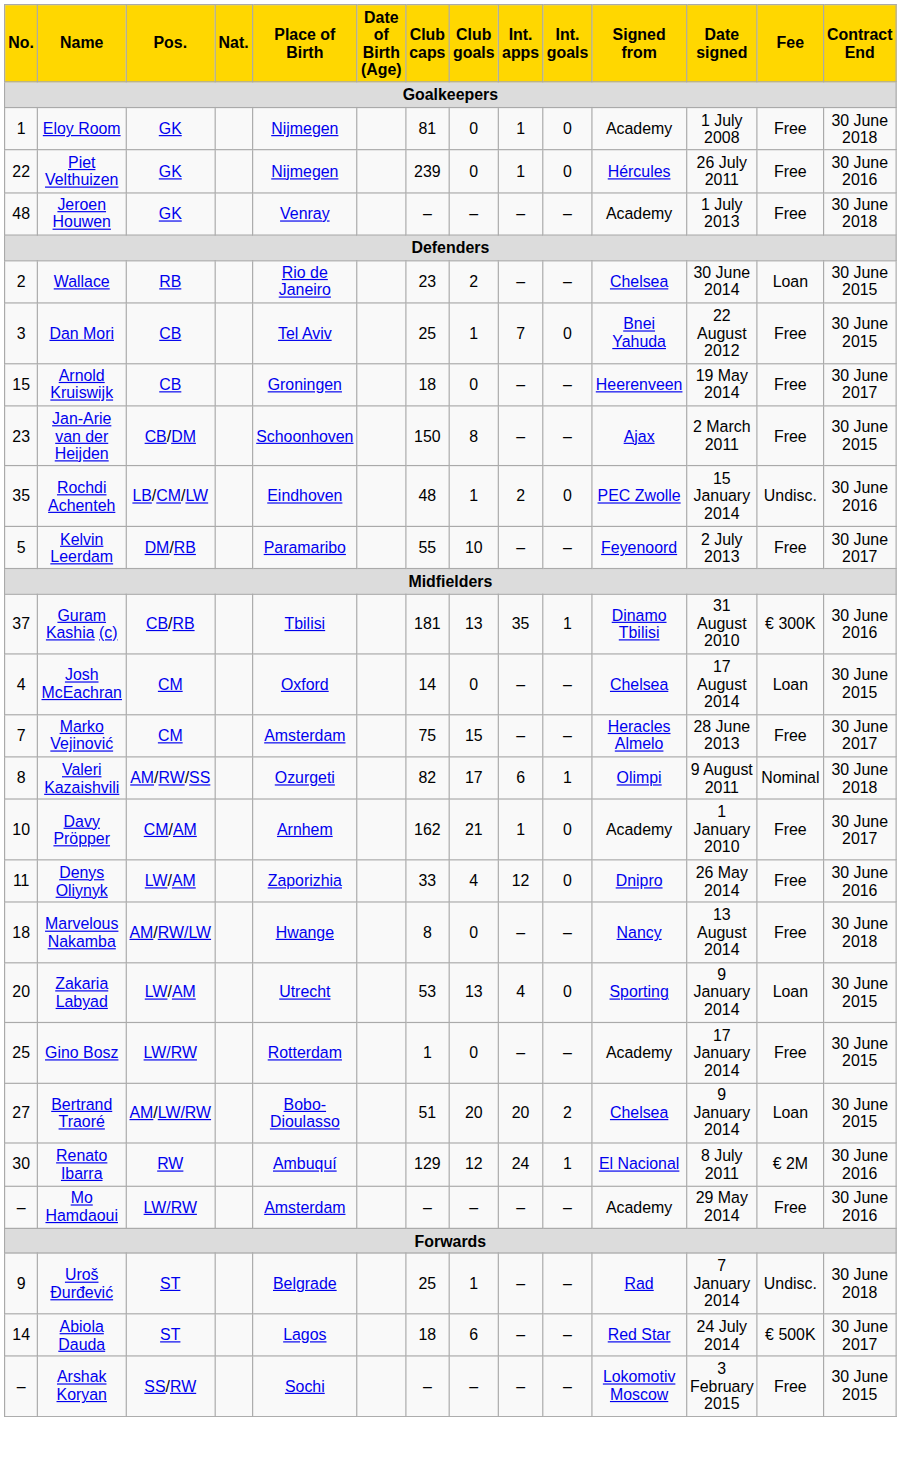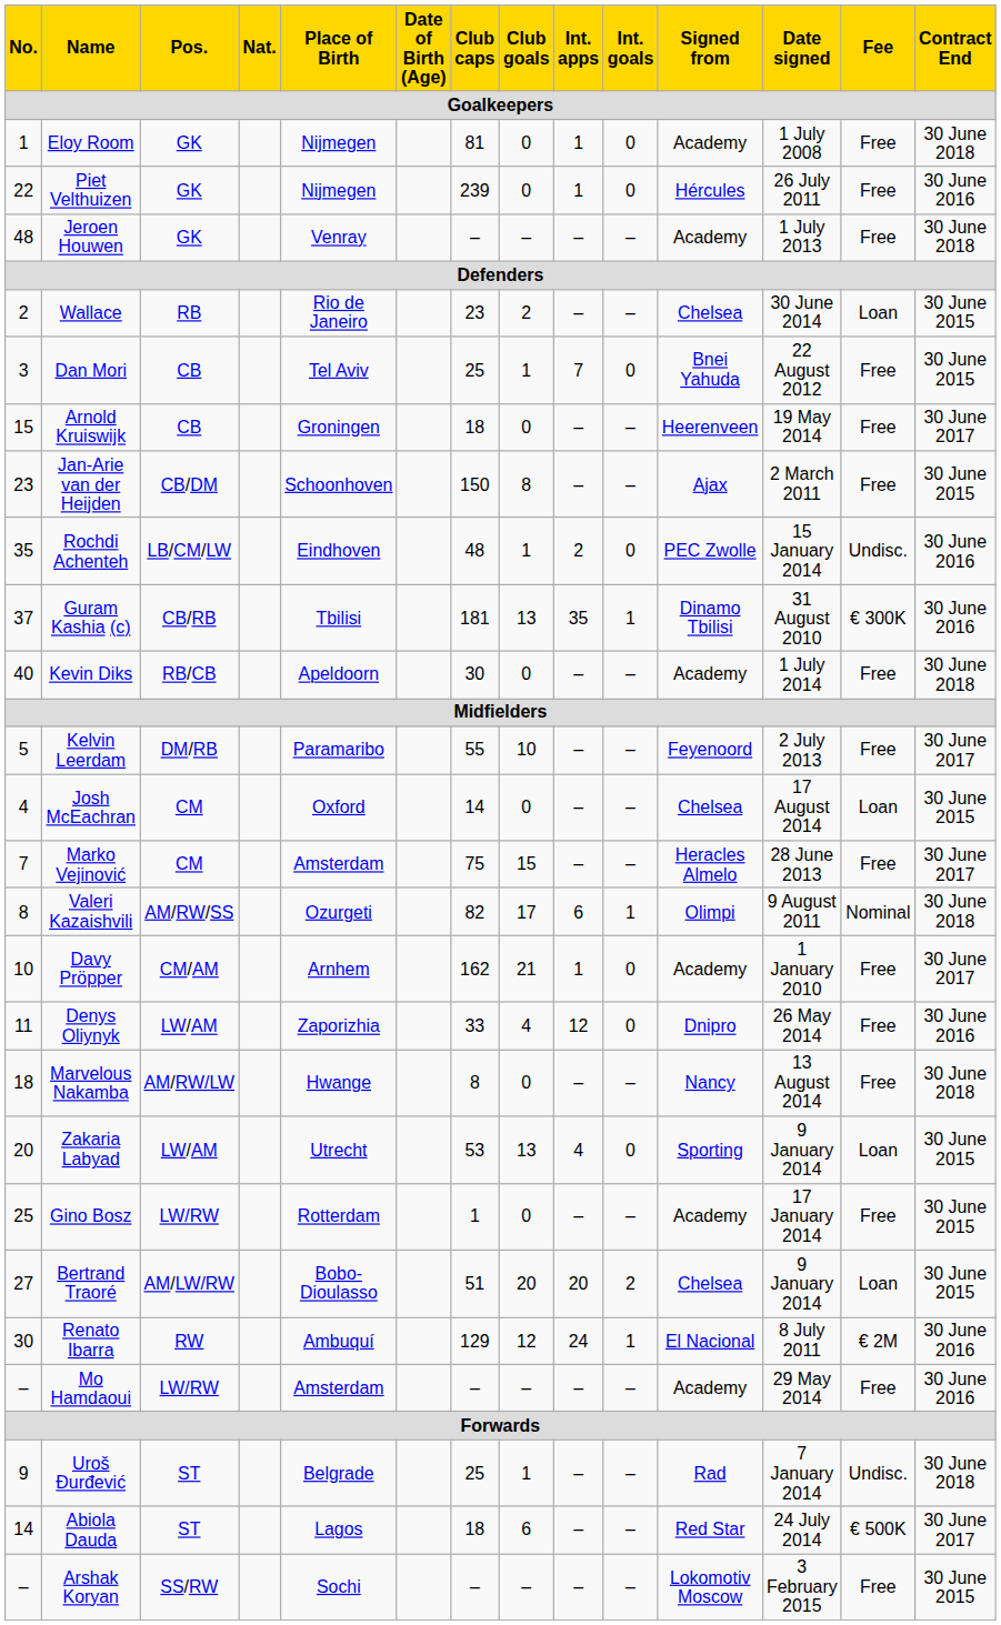 <table class="wikitable" style="text-align:center; font-size:85%; width:100%;">
 <tr>
 <th style="background:#FFD700; color:#000000; text-align:center;">No.</th>
 <th style="background:#FFD700; color:#000000; text-align:center;">Name</th>
 <th style="background:#FFD700; color:#000000; text-align:center;">Pos.</th>
 <th style="background:#FFD700; color:#000000; text-align:center;">Nat.</th>
 <th style="background:#FFD700; color:#000000; text-align:center;">Place of Birth</th>
 <th style="background:#FFD700; color:#000000; text-align:center;">Date of Birth (Age)</th>
 <th style="background:#FFD700; color:#000000; text-align:center;">Club<br>caps</th>
 <th style="background:#FFD700; color:#000000; text-align:center;">Club<br>goals</th>
 <th style="background:#FFD700; color:#000000; text-align:center;">Int.<br>apps</th>
 <th style="background:#FFD700; color:#000000; text-align:center;">Int.<br>goals</th>
 <th style="background:#FFD700; color:#000000; text-align:center;">Signed from</th>
 <th style="background:#FFD700; color:#000000; text-align:center;">Date signed</th>
 <th style="background:#FFD700; color:#000000; text-align:center;">Fee</th>
 <th style="background:#FFD700; color:#000000; text-align:center;">Contract End</th>
 </tr>
 <tr>
 <th colspan="14" style="background:#dcdcdc; text-align:center;">Goalkeepers</th>
 </tr>
 <tr>
 <td>1</td>
 <td><a href='#'>Eloy Room</a></td>
 <td><a href='#'>GK</a></td>
 <td></td>
 <td><a href='#'>Nijmegen</a> </td>
 <td></td>
 <td>81</td>
 <td>0</td>
 <td>1</td>
 <td>0</td>
 <td>Academy</td>
 <td>1 July 2008</td>
 <td>Free</td>
 <td>30 June 2018</td>
 </tr>
 <tr>
 <td>22</td>
 <td><a href='#'>Piet Velthuizen</a></td>
 <td><a href='#'>GK</a></td>
 <td></td>
 <td><a href='#'>Nijmegen</a></td>
 <td></td>
 <td>239</td>
 <td>0</td>
 <td>1</td>
 <td>0</td>
 <td><a href='#'>Hércules</a> </td>
 <td>26 July 2011</td>
 <td>Free</td>
 <td>30 June 2016</td>
 </tr>
 <tr>
 <td>48</td>
 <td><a href='#'>Jeroen Houwen</a></td>
 <td><a href='#'>GK</a></td>
 <td></td>
 <td><a href='#'>Venray</a></td>
 <td></td>
 <td>–</td>
 <td>–</td>
 <td>–</td>
 <td>–</td>
 <td>Academy</td>
 <td>1 July 2013</td>
 <td>Free</td>
 <td>30 June 2018</td>
 </tr>
 <tr>
 <th colspan="14" style="background:#dcdcdc; text-align:center;">Defenders</th>
 </tr>
 <tr>
 <td>2</td>
 <td><a href='#'>Wallace</a></td>
 <td><a href='#'>RB</a></td>
 <td></td>
 <td><a href='#'>Rio de Janeiro</a> </td>
 <td></td>
 <td>23</td>
 <td>2</td>
 <td>–</td>
 <td>–</td>
 <td><a href='#'>Chelsea</a> </td>
 <td>30 June 2014</td>
 <td>Loan</td>
 <td>30 June 2015</td>
 </tr>
 <tr>
 <td>3</td>
 <td><a href='#'>Dan Mori</a></td>
 <td><a href='#'>CB</a></td>
 <td></td>
 <td><a href='#'>Tel Aviv</a></td>
 <td></td>
 <td>25</td>
 <td>1</td>
 <td>7</td>
 <td>0</td>
 <td><a href='#'>Bnei Yahuda</a> </td>
 <td>22 August 2012</td>
 <td>Free</td>
 <td>30 June 2015</td>
 </tr>
 <tr>
 <td>15</td>
 <td><a href='#'>Arnold Kruiswijk</a></td>
 <td><a href='#'>CB</a></td>
 <td></td>
 <td><a href='#'>Groningen</a></td>
 <td></td>
 <td>18</td>
 <td>0</td>
 <td>–</td>
 <td>–</td>
 <td><a href='#'>Heerenveen</a></td>
 <td>19 May 2014</td>
 <td>Free</td>
 <td>30 June 2017</td>
 </tr>
 <tr>
 <td>23</td>
 <td><a href='#'>Jan-Arie van der Heijden</a></td>
 <td><a href='#'>CB</a>/<a href='#'>DM</a></td>
 <td></td>
 <td><a href='#'>Schoonhoven</a></td>
 <td></td>
 <td>150</td>
 <td>8</td>
 <td>–</td>
 <td>–</td>
 <td><a href='#'>Ajax</a></td>
 <td>2 March 2011</td>
 <td>Free</td>
 <td>30 June 2015</td>
 </tr>
 <tr>
 <td>35</td>
 <td><a href='#'>Rochdi Achenteh</a></td>
 <td><a href='#'>LB</a>/<a href='#'>CM</a>/<a href='#'>LW</a></td>
 <td></td>
 <td><a href='#'>Eindhoven</a> </td>
 <td></td>
 <td>48</td>
 <td>1</td>
 <td>2</td>
 <td>0</td>
 <td><a href='#'>PEC Zwolle</a></td>
 <td>15 January 2014</td>
 <td>Undisc.</td>
 <td>30 June 2016</td>
 </tr>
 <tr>
+<td>37</td>
+<td><a href='#'>Guram Kashia</a> <a href='#'>(c)</a></td>
+<td><a href='#'>CB</a>/<a href='#'>RB</a></td>
+<td></td>
+<td><a href='#'>Tbilisi</a></td>
+<td></td>
+<td>181</td>
+<td>13</td>
+<td>35</td>
+<td>1</td>
+<td><a href='#'>Dinamo Tbilisi</a> </td>
+<td>31 August 2010</td>
+<td>€ 300K</td>
+<td>30 June 2016</td>
+</tr>
+<tr>
+<td>40</td>
+<td><a href='#'>Kevin Diks</a></td>
+<td><a href='#'>RB</a>/<a href='#'>CB</a></td>
+<td></td>
+<td><a href='#'>Apeldoorn</a></td>
+<td></td>
+<td>30</td>
+<td>0</td>
+<td>–</td>
+<td>–</td>
+<td>Academy</td>
+<td>1 July 2014</td>
+<td>Free</td>
+<td>30 June 2018</td>
+</tr>
+<tr>
+<th colspan="14" style="background:#dcdcdc; text-align:center;">Midfielders</th>
+</tr>
+<tr>
 <td>5</td>
 <td><a href='#'>Kelvin Leerdam</a></td>
 <td><a href='#'>DM</a>/<a href='#'>RB</a></td>
 <td></td>
 <td><a href='#'>Paramaribo</a> </td>
 <td></td>
 <td>55</td>
 <td>10</td>
 <td>–</td>
 <td>–</td>
 <td><a href='#'>Feyenoord</a></td>
 <td>2 July 2013</td>
 <td>Free</td>
 <td>30 June 2017</td>
-</tr>
-<tr>
-<th colspan="14" style="background:#dcdcdc; text-align:center;">Midfielders</th>
-</tr>
-<tr>
-<td>37</td>
-<td><a href='#'>Guram Kashia</a> <a href='#'>(c)</a></td>
-<td><a href='#'>CB</a>/<a href='#'>RB</a></td>
-<td></td>
-<td><a href='#'>Tbilisi</a></td>
-<td></td>
-<td>181</td>
-<td>13</td>
-<td>35</td>
-<td>1</td>
-<td><a href='#'>Dinamo Tbilisi</a> </td>
-<td>31 August 2010</td>
-<td>€ 300K</td>
-<td>30 June 2016</td>
 </tr>
 <tr>
 <td>4</td>
 <td><a href='#'>Josh McEachran</a></td>
 <td><a href='#'>CM</a></td>
 <td></td>
 <td><a href='#'>Oxford</a></td>
 <td></td>
 <td>14</td>
 <td>0</td>
 <td>–</td>
 <td>–</td>
 <td><a href='#'>Chelsea</a> </td>
 <td>17 August 2014</td>
 <td>Loan</td>
 <td>30 June 2015</td>
 </tr>
 <tr>
 <td>7</td>
 <td><a href='#'>Marko Vejinović</a></td>
 <td><a href='#'>CM</a></td>
 <td></td>
 <td><a href='#'>Amsterdam</a></td>
 <td></td>
 <td>75</td>
 <td>15</td>
 <td>–</td>
 <td>–</td>
 <td><a href='#'>Heracles Almelo</a></td>
 <td>28 June 2013</td>
 <td>Free</td>
 <td>30 June 2017</td>
 </tr>
 <tr>
 <td>8</td>
 <td><a href='#'>Valeri Kazaishvili</a></td>
 <td><a href='#'>AM</a>/<a href='#'>RW</a>/<a href='#'>SS</a></td>
 <td></td>
 <td><a href='#'>Ozurgeti</a></td>
 <td></td>
 <td>82</td>
 <td>17</td>
 <td>6</td>
 <td>1</td>
 <td><a href='#'>Olimpi</a> </td>
 <td>9 August 2011</td>
 <td>Nominal</td>
 <td>30 June 2018</td>
 </tr>
 <tr>
 <td>10</td>
 <td><a href='#'>Davy Pröpper</a></td>
 <td><a href='#'>CM</a>/<a href='#'>AM</a></td>
 <td></td>
 <td><a href='#'>Arnhem</a></td>
 <td></td>
 <td>162</td>
 <td>21</td>
 <td>1</td>
 <td>0</td>
 <td>Academy</td>
 <td>1 January 2010</td>
 <td>Free</td>
 <td>30 June 2017</td>
 </tr>
 <tr>
 <td>11</td>
 <td><a href='#'>Denys Oliynyk</a></td>
 <td><a href='#'>LW</a>/<a href='#'>AM</a></td>
 <td></td>
 <td><a href='#'>Zaporizhia</a></td>
 <td></td>
 <td>33</td>
 <td>4</td>
 <td>12</td>
 <td>0</td>
 <td><a href='#'>Dnipro</a> </td>
 <td>26 May 2014</td>
 <td>Free</td>
 <td>30 June 2016</td>
 </tr>
 <tr>
 <td>18</td>
 <td><a href='#'>Marvelous Nakamba</a></td>
 <td><a href='#'>AM</a>/<a href='#'>RW/LW</a></td>
 <td></td>
 <td><a href='#'>Hwange</a></td>
 <td></td>
 <td>8</td>
 <td>0</td>
 <td>–</td>
 <td>–</td>
 <td><a href='#'>Nancy</a> </td>
 <td>13 August 2014</td>
 <td>Free</td>
 <td>30 June 2018</td>
 </tr>
 <tr>
 <td>20</td>
 <td><a href='#'>Zakaria Labyad</a></td>
 <td><a href='#'>LW</a>/<a href='#'>AM</a></td>
 <td></td>
 <td><a href='#'>Utrecht</a> </td>
 <td></td>
 <td>53</td>
 <td>13</td>
 <td>4</td>
 <td>0</td>
 <td><a href='#'>Sporting</a> </td>
 <td>9 January 2014</td>
 <td>Loan</td>
 <td>30 June 2015</td>
 </tr>
 <tr>
 <td>25</td>
 <td><a href='#'>Gino Bosz</a></td>
 <td><a href='#'>LW/RW</a></td>
 <td></td>
 <td><a href='#'>Rotterdam</a></td>
 <td></td>
 <td>1</td>
 <td>0</td>
 <td>–</td>
 <td>–</td>
 <td>Academy</td>
 <td>17 January 2014</td>
 <td>Free</td>
 <td>30 June 2015</td>
 </tr>
 <tr>
 <td>27</td>
 <td><a href='#'>Bertrand Traoré</a></td>
 <td><a href='#'>AM</a>/<a href='#'>LW/RW</a></td>
 <td></td>
 <td><a href='#'>Bobo-Dioulasso</a></td>
 <td></td>
 <td>51</td>
 <td>20</td>
 <td>20</td>
 <td>2</td>
 <td><a href='#'>Chelsea</a> </td>
 <td>9 January 2014</td>
 <td>Loan</td>
 <td>30 June 2015</td>
 </tr>
 <tr>
 <td>30</td>
 <td><a href='#'>Renato Ibarra</a></td>
 <td><a href='#'>RW</a></td>
 <td></td>
 <td><a href='#'>Ambuquí</a></td>
 <td></td>
 <td>129</td>
 <td>12</td>
 <td>24</td>
 <td>1</td>
 <td><a href='#'>El Nacional</a> </td>
 <td>8 July 2011</td>
 <td>€ 2M</td>
 <td>30 June 2016</td>
 </tr>
 <tr>
 <td>–</td>
 <td><a href='#'>Mo Hamdaoui</a></td>
 <td><a href='#'>LW/RW</a></td>
 <td></td>
 <td><a href='#'>Amsterdam</a></td>
 <td></td>
 <td>–</td>
 <td>–</td>
 <td>–</td>
 <td>–</td>
 <td>Academy</td>
 <td>29 May 2014</td>
 <td>Free</td>
 <td>30 June 2016</td>
 </tr>
 <tr>
 <th colspan="14" style="background:#dcdcdc; text-align=center;">Forwards</th>
 </tr>
 <tr>
 <td>9</td>
 <td><a href='#'>Uroš Đurđević</a></td>
 <td><a href='#'>ST</a></td>
 <td></td>
 <td><a href='#'>Belgrade</a></td>
 <td></td>
 <td>25</td>
 <td>1</td>
 <td>–</td>
 <td>–</td>
 <td><a href='#'>Rad</a> </td>
 <td>7 January 2014</td>
 <td>Undisc.</td>
 <td>30 June 2018</td>
 </tr>
 <tr>
 <td>14</td>
 <td><a href='#'>Abiola Dauda</a></td>
 <td><a href='#'>ST</a></td>
 <td></td>
 <td><a href='#'>Lagos</a></td>
 <td></td>
 <td>18</td>
 <td>6</td>
 <td>–</td>
 <td>–</td>
 <td><a href='#'>Red Star</a> </td>
 <td>24 July 2014</td>
 <td>€ 500K</td>
 <td>30 June 2017</td>
 </tr>
 <tr>
 <td>–</td>
 <td><a href='#'>Arshak Koryan</a></td>
 <td><a href='#'>SS</a>/<a href='#'>RW</a></td>
 <td></td>
 <td><a href='#'>Sochi</a></td>
 <td></td>
 <td>–</td>
 <td>–</td>
 <td>–</td>
 <td>–</td>
 <td><a href='#'>Lokomotiv Moscow</a> </td>
 <td>3 February 2015</td>
 <td>Free</td>
 <td>30 June 2015</td>
 </tr>
 <tr>
 </tr>
 </table>
